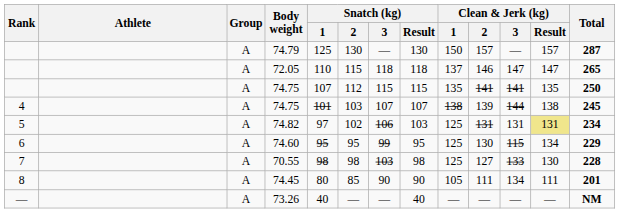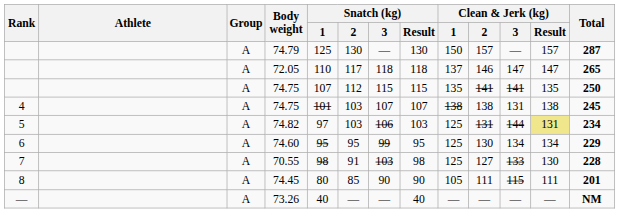 <table class = "wikitable" style="text-align:center;">
 <tr>
 <th rowspan=2 width=40>Rank</th>
 <th rowspan=2 width=250>Athlete</th>
 <th rowspan=2 width=40>Group</th>
 <th rowspan=2 width=50>Body weight</th>
 <th colspan=4>Snatch (kg)</th>
 <th colspan=4>Clean & Jerk (kg)</th>
 <th rowspan=2 width=55>Total</th>
 </tr>
 <tr>
 <th width=35>1</th>
 <th width=35>2</th>
 <th width=35>3</th>
 <th width=45>Result</th>
 <th width=35>1</th>
 <th width=35>2</th>
 <th width=35>3</th>
 <th width=45>Result</th>
 </tr>
 <tr>
 <td></td>
 <td align=left></td>
 <td>A</td>
 <td>74.79</td>
 <td>125</td>
 <td>130</td>
 <td>—</td>
 <td>130</td>
 <td>150</td>
 <td>157</td>
 <td>—</td>
 <td>157</td>
 <td><strong>287</strong></td>
 </tr>
 <tr>
 <td></td>
 <td align=left></td>
 <td>A</td>
 <td>72.05</td>
 <td>110</td>
-<td>115</td>
+<td>117</td>
 <td>118</td>
 <td>118</td>
 <td>137</td>
 <td>146</td>
 <td>147</td>
 <td>147</td>
 <td><strong>265</strong></td>
 </tr>
 <tr>
 <td></td>
 <td align=left></td>
 <td>A</td>
 <td>74.75</td>
 <td>107</td>
 <td>112</td>
 <td>115</td>
 <td>115</td>
 <td>135</td>
 <td><s>141</s></td>
 <td><s>141</s></td>
 <td>135</td>
 <td><strong>250</strong></td>
 </tr>
 <tr>
 <td>4</td>
 <td align=left></td>
 <td>A</td>
 <td>74.75</td>
 <td><s>101</s></td>
 <td>103</td>
 <td>107</td>
 <td>107</td>
 <td><s>138</s></td>
-<td>139</td>
-<td><s>144</s></td>
+<td>138</td>
+<td>131</td>
 <td>138</td>
 <td><strong>245</strong></td>
 </tr>
 <tr>
 <td>5</td>
 <td align=left></td>
 <td>A</td>
 <td>74.82</td>
 <td>97</td>
-<td>102</td>
+<td>103</td>
 <td><s>106</s></td>
 <td>103</td>
 <td>125</td>
 <td><s>131</s></td>
-<td>131</td>
+<td><s>144</s></td>
 <td style="background: khaki;">131</td>
 <td><strong>234</strong></td>
 </tr>
 <tr>
 <td>6</td>
 <td align=left></td>
 <td>A</td>
 <td>74.60</td>
 <td><s>95</s></td>
 <td>95</td>
 <td><s>99</s></td>
 <td>95</td>
 <td>125</td>
 <td>130</td>
-<td><s>115</s></td>
+<td>134</td>
 <td>134</td>
 <td><strong>229</strong></td>
 </tr>
 <tr>
 <td>7</td>
 <td align=left></td>
 <td>A</td>
 <td>70.55</td>
 <td><s>98</s></td>
-<td>98</td>
+<td>91</td>
 <td><s>103</s></td>
 <td>98</td>
 <td>125</td>
 <td>127</td>
 <td><s>133</s></td>
 <td>130</td>
 <td><strong>228</strong></td>
 </tr>
 <tr>
 <td>8</td>
 <td align=left></td>
 <td>A</td>
 <td>74.45</td>
 <td>80</td>
 <td>85</td>
 <td>90</td>
 <td>90</td>
 <td>105</td>
 <td>111</td>
-<td>134</td>
+<td><s>115</s></td>
 <td>111</td>
 <td><strong>201</strong></td>
 </tr>
 <tr>
 <td>—</td>
 <td align=left></td>
 <td>A</td>
 <td>73.26</td>
 <td>40</td>
 <td>—</td>
 <td>—</td>
 <td>40</td>
 <td>—</td>
 <td>—</td>
 <td>—</td>
 <td>—</td>
 <td><strong>NM</strong></td>
 </tr>
 </table>
